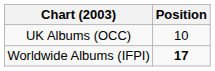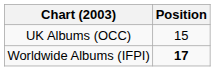 <table class="wikitable" style="text-align:center;">
 <tr>
 <th>Chart (2003)</th>
 <th>Position</th>
 </tr>
 <tr>
 <td>UK Albums (OCC)</td>
-<td>10</td>
+<td>15</td>
 </tr>
 <tr>
 <td>Worldwide Albums (IFPI)</td>
 <td><strong>17</strong></td>
 </tr>
 </table>
